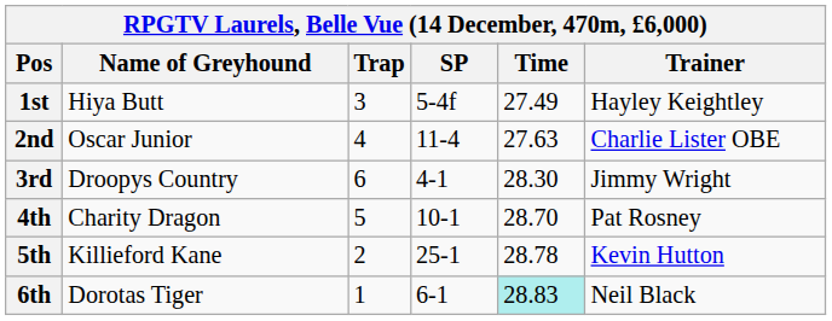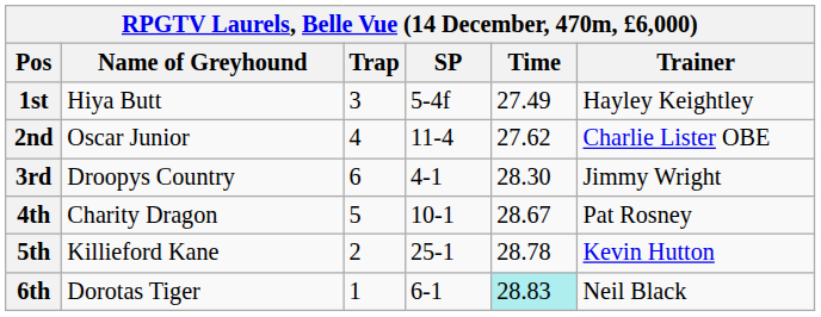 <table class="wikitable">
 <tr>
 <th colspan="6"><a href='#'>RPGTV Laurels</a>, <a href='#'>Belle Vue</a> (14 December, 470m, £6,000)</th>
 </tr>
 <tr>
 <th width=30>Pos</th>
 <th width=180>Name of Greyhound</th>
 <th width=30>Trap</th>
 <th width=50>SP</th>
 <th width=50>Time</th>
 <th width=150>Trainer</th>
 </tr>
 <tr>
 <th>1st</th>
 <td>Hiya Butt</td>
 <td>3</td>
 <td>5-4f</td>
 <td>27.49</td>
 <td>Hayley Keightley</td>
 </tr>
 <tr>
 <th>2nd</th>
 <td>Oscar Junior</td>
 <td>4</td>
 <td>11-4</td>
-<td>27.63</td>
+<td>27.62</td>
 <td><a href='#'>Charlie Lister</a> OBE</td>
 </tr>
 <tr>
 <th>3rd</th>
 <td>Droopys Country</td>
 <td>6</td>
 <td>4-1</td>
 <td>28.30</td>
 <td>Jimmy Wright</td>
 </tr>
 <tr>
 <th>4th</th>
 <td>Charity Dragon</td>
 <td>5</td>
 <td>10-1</td>
-<td>28.70</td>
+<td>28.67</td>
 <td>Pat Rosney</td>
 </tr>
 <tr>
 <th>5th</th>
 <td>Killieford Kane</td>
 <td>2</td>
 <td>25-1</td>
 <td>28.78</td>
 <td><a href='#'>Kevin Hutton</a></td>
 </tr>
 <tr>
 <th>6th</th>
 <td>Dorotas Tiger</td>
 <td>1</td>
 <td>6-1</td>
 <td style="background: paleturquoise;">28.83</td>
 <td>Neil Black</td>
 </tr>
 </table>
